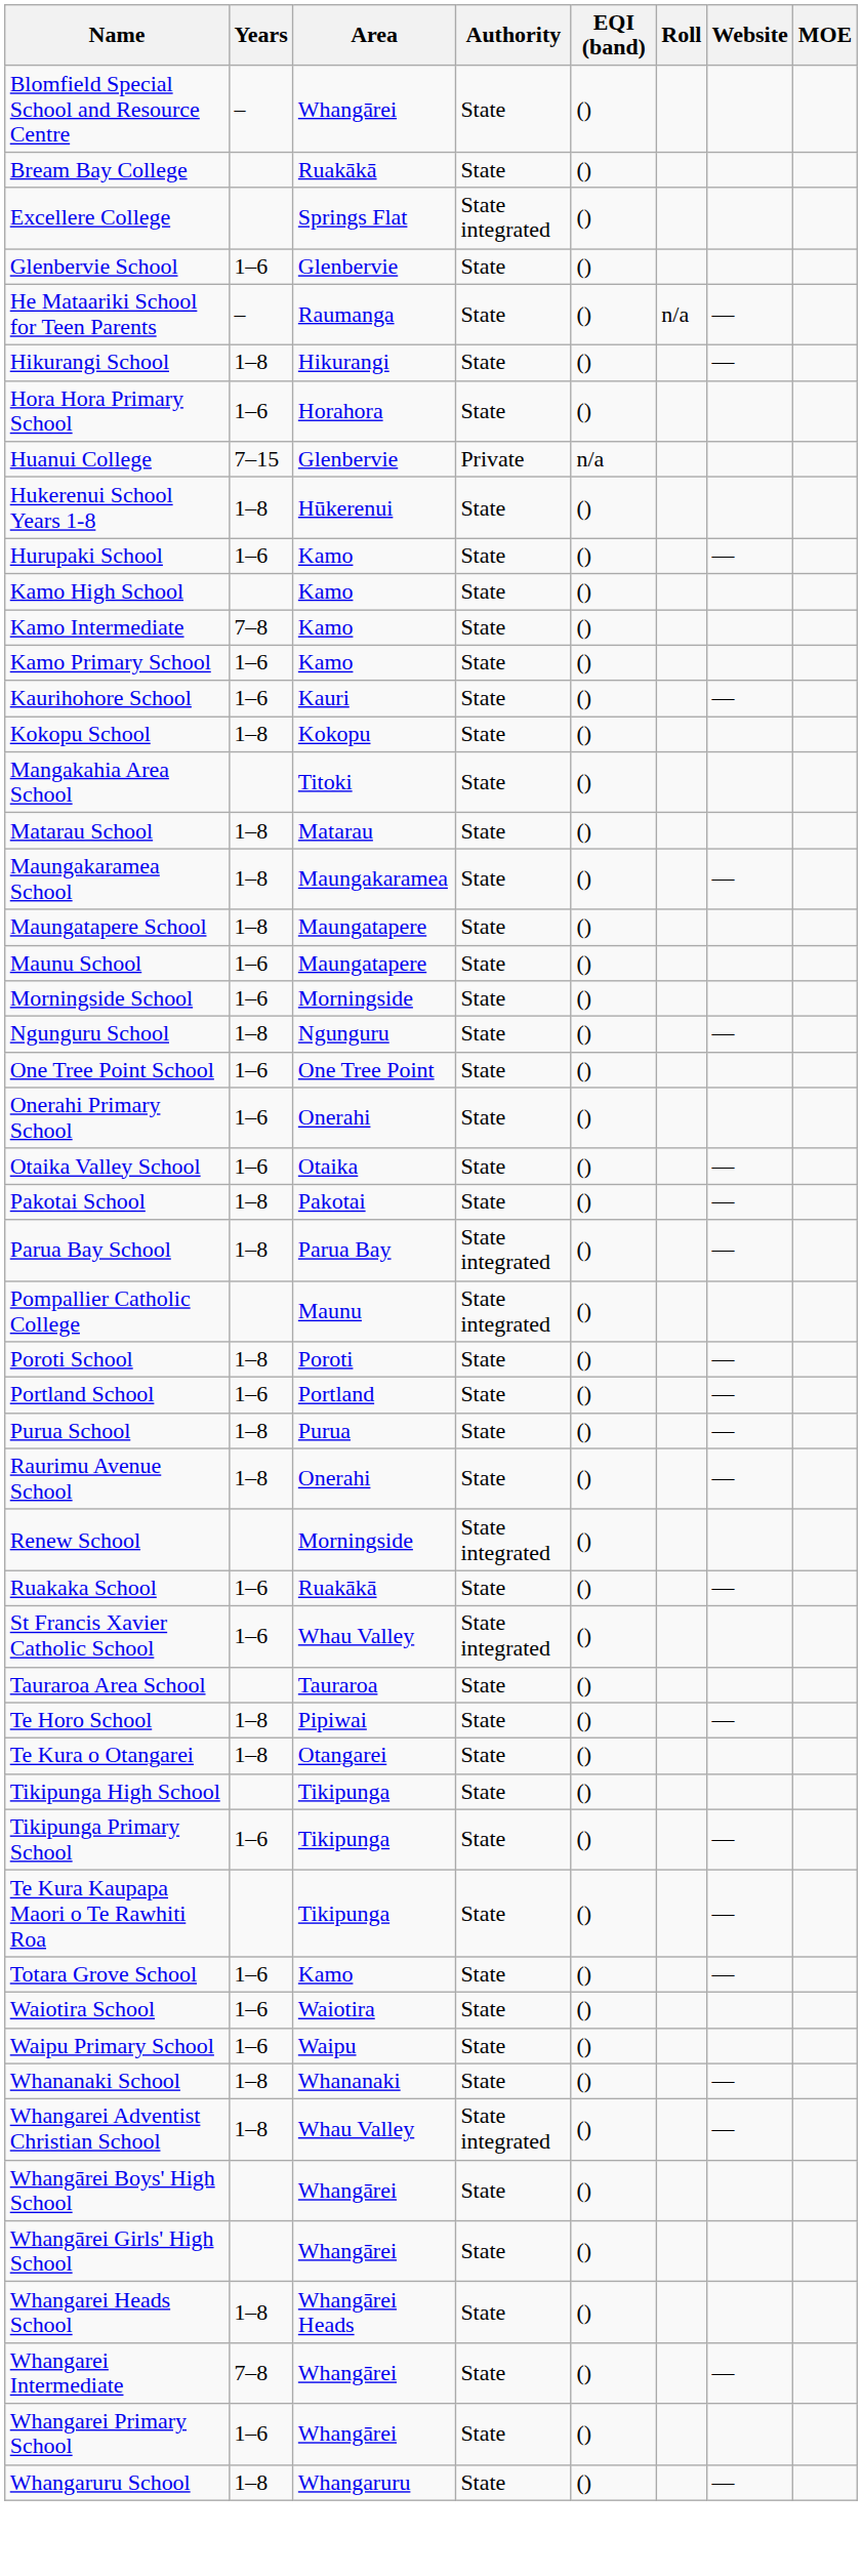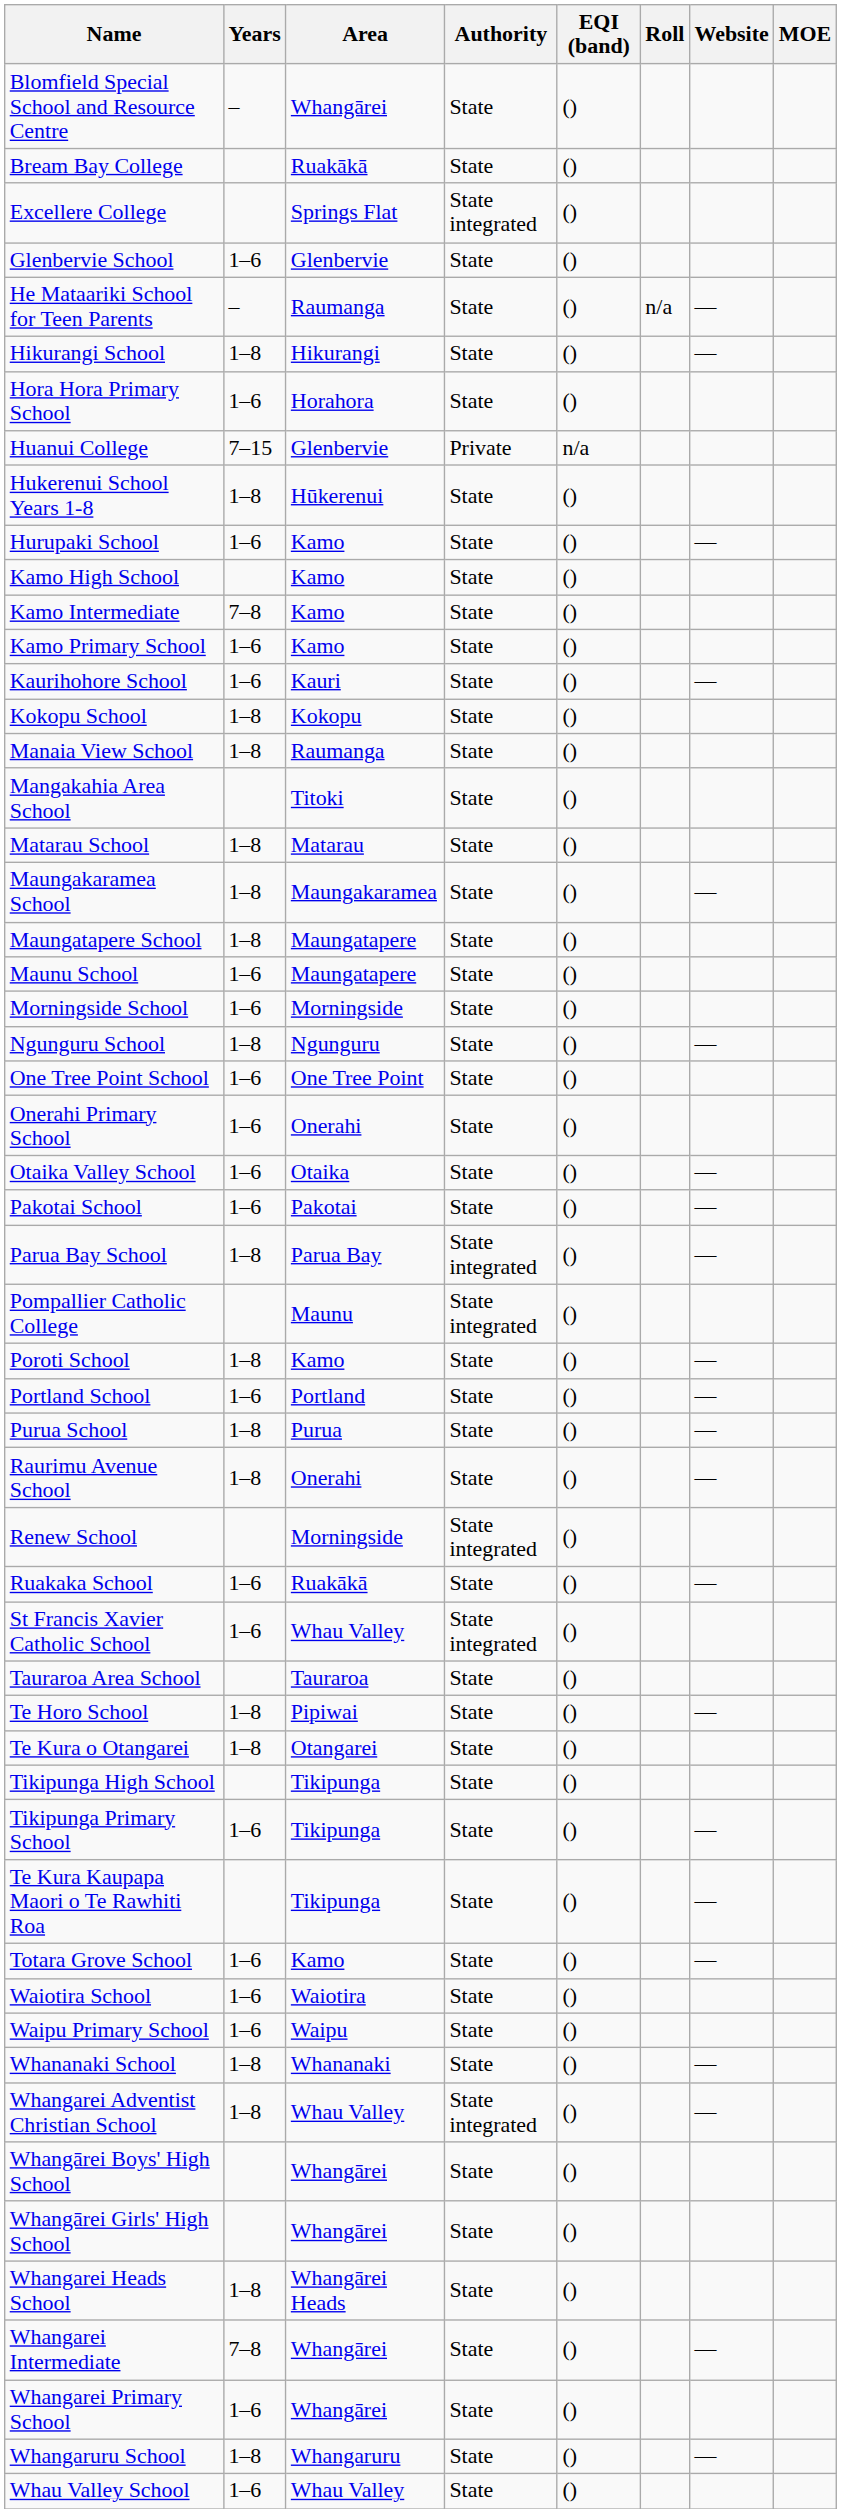 <table class="wikitable sortable">
 <tr>
 <th>Name</th>
 <th>Years</th>
 <th>Area</th>
 <th>Authority</th>
 <th>EQI (band)</th>
 <th>Roll</th>
 <th class="unsortable">Website</th>
 <th>MOE</th>
 </tr>
 <tr>
 <td><a href='#'>Blomfield Special School and Resource Centre</a></td>
 <td>–</td>
 <td><a href='#'>Whangārei</a></td>
 <td>State</td>
 <td> ()</td>
 <td></td>
 <td></td>
 <td></td>
 </tr>
 <tr>
 <td><a href='#'>Bream Bay College</a></td>
 <td></td>
 <td><a href='#'>Ruakākā</a></td>
 <td>State</td>
 <td> ()</td>
 <td></td>
 <td></td>
 <td></td>
 </tr>
 <tr>
 <td><a href='#'>Excellere College</a></td>
 <td></td>
 <td><a href='#'>Springs Flat</a></td>
 <td>State integrated</td>
 <td> ()</td>
 <td></td>
 <td></td>
 <td></td>
 </tr>
 <tr>
 <td><a href='#'>Glenbervie School</a></td>
 <td>1–6</td>
 <td><a href='#'>Glenbervie</a></td>
 <td>State</td>
 <td> ()</td>
 <td></td>
 <td></td>
 <td></td>
 </tr>
 <tr>
 <td><a href='#'>He Mataariki School for Teen Parents</a></td>
 <td>–</td>
 <td><a href='#'>Raumanga</a></td>
 <td>State</td>
 <td> ()</td>
 <td>n/a</td>
 <td>—</td>
 <td></td>
 </tr>
 <tr>
 <td><a href='#'>Hikurangi School</a></td>
 <td>1–8</td>
 <td><a href='#'>Hikurangi</a></td>
 <td>State</td>
 <td> ()</td>
 <td></td>
 <td>—</td>
 <td></td>
 </tr>
 <tr>
 <td><a href='#'>Hora Hora Primary School</a></td>
 <td>1–6</td>
 <td><a href='#'>Horahora</a></td>
 <td>State</td>
 <td> ()</td>
 <td></td>
 <td></td>
 <td></td>
 </tr>
 <tr>
 <td><a href='#'>Huanui College</a></td>
 <td>7–15</td>
 <td><a href='#'>Glenbervie</a></td>
 <td>Private</td>
 <td>n/a</td>
 <td></td>
 <td></td>
 <td></td>
 </tr>
 <tr>
 <td><a href='#'>Hukerenui School Years 1-8</a></td>
 <td>1–8</td>
 <td><a href='#'>Hūkerenui</a></td>
 <td>State</td>
 <td> ()</td>
 <td></td>
 <td></td>
 <td></td>
 </tr>
 <tr>
 <td><a href='#'>Hurupaki School</a></td>
 <td>1–6</td>
 <td><a href='#'>Kamo</a></td>
 <td>State</td>
 <td> ()</td>
 <td></td>
 <td>—</td>
 <td></td>
 </tr>
 <tr>
 <td><a href='#'>Kamo High School</a></td>
 <td></td>
 <td><a href='#'>Kamo</a></td>
 <td>State</td>
 <td> ()</td>
 <td></td>
 <td></td>
 <td></td>
 </tr>
 <tr>
 <td><a href='#'>Kamo Intermediate</a></td>
 <td>7–8</td>
 <td><a href='#'>Kamo</a></td>
 <td>State</td>
 <td> ()</td>
 <td></td>
 <td></td>
 <td></td>
 </tr>
 <tr>
 <td><a href='#'>Kamo Primary School</a></td>
 <td>1–6</td>
 <td><a href='#'>Kamo</a></td>
 <td>State</td>
 <td> ()</td>
 <td></td>
 <td></td>
 <td></td>
 </tr>
 <tr>
 <td><a href='#'>Kaurihohore School</a></td>
 <td>1–6</td>
 <td><a href='#'>Kauri</a></td>
 <td>State</td>
 <td> ()</td>
 <td></td>
 <td>—</td>
 <td></td>
 </tr>
 <tr>
 <td><a href='#'>Kokopu School</a></td>
 <td>1–8</td>
 <td><a href='#'>Kokopu</a></td>
 <td>State</td>
 <td> ()</td>
 <td></td>
 <td></td>
 <td></td>
 </tr>
 <tr>
+<td><a href='#'>Manaia View School</a></td>
+<td>1–8</td>
+<td><a href='#'>Raumanga</a></td>
+<td>State</td>
+<td> ()</td>
+<td></td>
+<td></td>
+<td></td>
+</tr>
+<tr>
 <td><a href='#'>Mangakahia Area School</a></td>
 <td></td>
 <td><a href='#'>Titoki</a></td>
 <td>State</td>
 <td> ()</td>
 <td></td>
 <td></td>
 <td></td>
 </tr>
 <tr>
 <td><a href='#'>Matarau School</a></td>
 <td>1–8</td>
 <td><a href='#'>Matarau</a></td>
 <td>State</td>
 <td> ()</td>
 <td></td>
 <td></td>
 <td></td>
 </tr>
 <tr>
 <td><a href='#'>Maungakaramea School</a></td>
 <td>1–8</td>
 <td><a href='#'>Maungakaramea</a></td>
 <td>State</td>
 <td> ()</td>
 <td></td>
 <td>—</td>
 <td></td>
 </tr>
 <tr>
 <td><a href='#'>Maungatapere School</a></td>
 <td>1–8</td>
 <td><a href='#'>Maungatapere</a></td>
 <td>State</td>
 <td> ()</td>
 <td></td>
 <td></td>
 <td></td>
 </tr>
 <tr>
 <td><a href='#'>Maunu School</a></td>
 <td>1–6</td>
 <td><a href='#'>Maungatapere</a></td>
 <td>State</td>
 <td> ()</td>
 <td></td>
 <td></td>
 <td></td>
 </tr>
 <tr>
 <td><a href='#'>Morningside School</a></td>
 <td>1–6</td>
 <td><a href='#'>Morningside</a></td>
 <td>State</td>
 <td> ()</td>
 <td></td>
 <td></td>
 <td></td>
 </tr>
 <tr>
 <td><a href='#'>Ngunguru School</a></td>
 <td>1–8</td>
 <td><a href='#'>Ngunguru</a></td>
 <td>State</td>
 <td> ()</td>
 <td></td>
 <td>—</td>
 <td></td>
 </tr>
 <tr>
 <td><a href='#'>One Tree Point School</a></td>
 <td>1–6</td>
 <td><a href='#'>One Tree Point</a></td>
 <td>State</td>
 <td> ()</td>
 <td></td>
 <td></td>
 <td></td>
 </tr>
 <tr>
 <td><a href='#'>Onerahi Primary School</a></td>
 <td>1–6</td>
 <td><a href='#'>Onerahi</a></td>
 <td>State</td>
 <td> ()</td>
 <td></td>
 <td></td>
 <td></td>
 </tr>
 <tr>
 <td><a href='#'>Otaika Valley School</a></td>
 <td>1–6</td>
 <td><a href='#'>Otaika</a></td>
 <td>State</td>
 <td> ()</td>
 <td></td>
 <td>—</td>
 <td></td>
 </tr>
 <tr>
 <td><a href='#'>Pakotai School</a></td>
-<td>1–8</td>
+<td>1–6</td>
 <td><a href='#'>Pakotai</a></td>
 <td>State</td>
 <td> ()</td>
 <td></td>
 <td>—</td>
 <td></td>
 </tr>
 <tr>
 <td><a href='#'>Parua Bay School</a></td>
 <td>1–8</td>
 <td><a href='#'>Parua Bay</a></td>
 <td>State integrated</td>
 <td> ()</td>
 <td></td>
 <td>—</td>
 <td></td>
 </tr>
 <tr>
 <td><a href='#'>Pompallier Catholic College</a></td>
 <td></td>
 <td><a href='#'>Maunu</a></td>
 <td>State integrated</td>
 <td> ()</td>
 <td></td>
 <td></td>
 <td></td>
 </tr>
 <tr>
 <td><a href='#'>Poroti School</a></td>
 <td>1–8</td>
-<td><a href='#'>Poroti</a></td>
+<td><a href='#'>Kamo</a></td>
 <td>State</td>
 <td> ()</td>
 <td></td>
 <td>—</td>
 <td></td>
 </tr>
 <tr>
 <td><a href='#'>Portland School</a></td>
 <td>1–6</td>
 <td><a href='#'>Portland</a></td>
 <td>State</td>
 <td> ()</td>
 <td></td>
 <td>—</td>
 <td></td>
 </tr>
 <tr>
 <td><a href='#'>Purua School</a></td>
 <td>1–8</td>
 <td><a href='#'>Purua</a></td>
 <td>State</td>
 <td> ()</td>
 <td></td>
 <td>—</td>
 <td></td>
 </tr>
 <tr>
 <td><a href='#'>Raurimu Avenue School</a></td>
 <td>1–8</td>
 <td><a href='#'>Onerahi</a></td>
 <td>State</td>
 <td> ()</td>
 <td></td>
 <td>—</td>
 <td></td>
 </tr>
 <tr>
 <td><a href='#'>Renew School</a></td>
 <td></td>
 <td><a href='#'>Morningside</a></td>
 <td>State integrated</td>
 <td> ()</td>
 <td></td>
 <td></td>
 <td></td>
 </tr>
 <tr>
 <td><a href='#'>Ruakaka School</a></td>
 <td>1–6</td>
 <td><a href='#'>Ruakākā</a></td>
 <td>State</td>
 <td> ()</td>
 <td></td>
 <td>—</td>
 <td></td>
 </tr>
 <tr>
 <td><a href='#'>St Francis Xavier Catholic School</a></td>
 <td>1–6</td>
 <td><a href='#'>Whau Valley</a></td>
 <td>State integrated</td>
 <td> ()</td>
 <td></td>
 <td></td>
 <td></td>
 </tr>
 <tr>
 <td><a href='#'>Tauraroa Area School</a></td>
 <td></td>
 <td><a href='#'>Tauraroa</a></td>
 <td>State</td>
 <td> ()</td>
 <td></td>
 <td></td>
 <td></td>
 </tr>
 <tr>
 <td><a href='#'>Te Horo School</a></td>
 <td>1–8</td>
 <td><a href='#'>Pipiwai</a></td>
 <td>State</td>
 <td> ()</td>
 <td></td>
 <td>—</td>
 <td></td>
 </tr>
 <tr>
 <td><a href='#'>Te Kura o Otangarei</a></td>
 <td>1–8</td>
 <td><a href='#'>Otangarei</a></td>
 <td>State</td>
 <td> ()</td>
 <td></td>
 <td></td>
 <td></td>
 </tr>
 <tr>
 <td><a href='#'>Tikipunga High School</a></td>
 <td></td>
 <td><a href='#'>Tikipunga</a></td>
 <td>State</td>
 <td> ()</td>
 <td></td>
 <td></td>
 <td></td>
 </tr>
 <tr>
 <td><a href='#'>Tikipunga Primary School</a></td>
 <td>1–6</td>
 <td><a href='#'>Tikipunga</a></td>
 <td>State</td>
 <td> ()</td>
 <td></td>
 <td>—</td>
 <td></td>
 </tr>
 <tr>
 <td><a href='#'>Te Kura Kaupapa Maori o Te Rawhiti Roa</a></td>
 <td></td>
 <td><a href='#'>Tikipunga</a></td>
 <td>State</td>
 <td> ()</td>
 <td></td>
 <td>—</td>
 <td></td>
 </tr>
 <tr>
 <td><a href='#'>Totara Grove School</a></td>
 <td>1–6</td>
 <td><a href='#'>Kamo</a></td>
 <td>State</td>
 <td> ()</td>
 <td></td>
 <td>—</td>
 <td></td>
 </tr>
 <tr>
 <td><a href='#'>Waiotira School</a></td>
 <td>1–6</td>
 <td><a href='#'>Waiotira</a></td>
 <td>State</td>
 <td> ()</td>
 <td></td>
 <td></td>
 <td></td>
 </tr>
 <tr>
 <td><a href='#'>Waipu Primary School</a></td>
 <td>1–6</td>
 <td><a href='#'>Waipu</a></td>
 <td>State</td>
 <td> ()</td>
 <td></td>
 <td></td>
 <td></td>
 </tr>
 <tr>
 <td><a href='#'>Whananaki School</a></td>
 <td>1–8</td>
 <td><a href='#'>Whananaki</a></td>
 <td>State</td>
 <td> ()</td>
 <td></td>
 <td>—</td>
 <td></td>
 </tr>
 <tr>
 <td><a href='#'>Whangarei Adventist Christian School</a></td>
 <td>1–8</td>
 <td><a href='#'>Whau Valley</a></td>
 <td>State integrated</td>
 <td> ()</td>
 <td></td>
 <td>—</td>
 <td></td>
 </tr>
 <tr>
 <td><a href='#'>Whangārei Boys' High School</a></td>
 <td></td>
 <td><a href='#'>Whangārei</a></td>
 <td>State</td>
 <td> ()</td>
 <td></td>
 <td></td>
 <td></td>
 </tr>
 <tr>
 <td><a href='#'>Whangārei Girls' High School</a></td>
 <td></td>
 <td><a href='#'>Whangārei</a></td>
 <td>State</td>
 <td> ()</td>
 <td></td>
 <td></td>
 <td></td>
 </tr>
 <tr>
 <td><a href='#'>Whangarei Heads School</a></td>
 <td>1–8</td>
 <td><a href='#'>Whangārei Heads</a></td>
 <td>State</td>
 <td> ()</td>
 <td></td>
 <td></td>
 <td></td>
 </tr>
 <tr>
 <td><a href='#'>Whangarei Intermediate</a></td>
 <td>7–8</td>
 <td><a href='#'>Whangārei</a></td>
 <td>State</td>
 <td> ()</td>
 <td></td>
 <td>—</td>
 <td></td>
 </tr>
 <tr>
 <td><a href='#'>Whangarei Primary School</a></td>
 <td>1–6</td>
 <td><a href='#'>Whangārei</a></td>
 <td>State</td>
 <td> ()</td>
 <td></td>
 <td></td>
 <td></td>
 </tr>
 <tr>
 <td><a href='#'>Whangaruru School</a></td>
 <td>1–8</td>
 <td><a href='#'>Whangaruru</a></td>
 <td>State</td>
 <td> ()</td>
 <td></td>
 <td>—</td>
 <td></td>
 </tr>
+<tr>
+<td><a href='#'>Whau Valley School</a></td>
+<td>1–6</td>
+<td><a href='#'>Whau Valley</a></td>
+<td>State</td>
+<td> ()</td>
+<td></td>
+<td></td>
+<td></td>
+</tr>
 </table>
